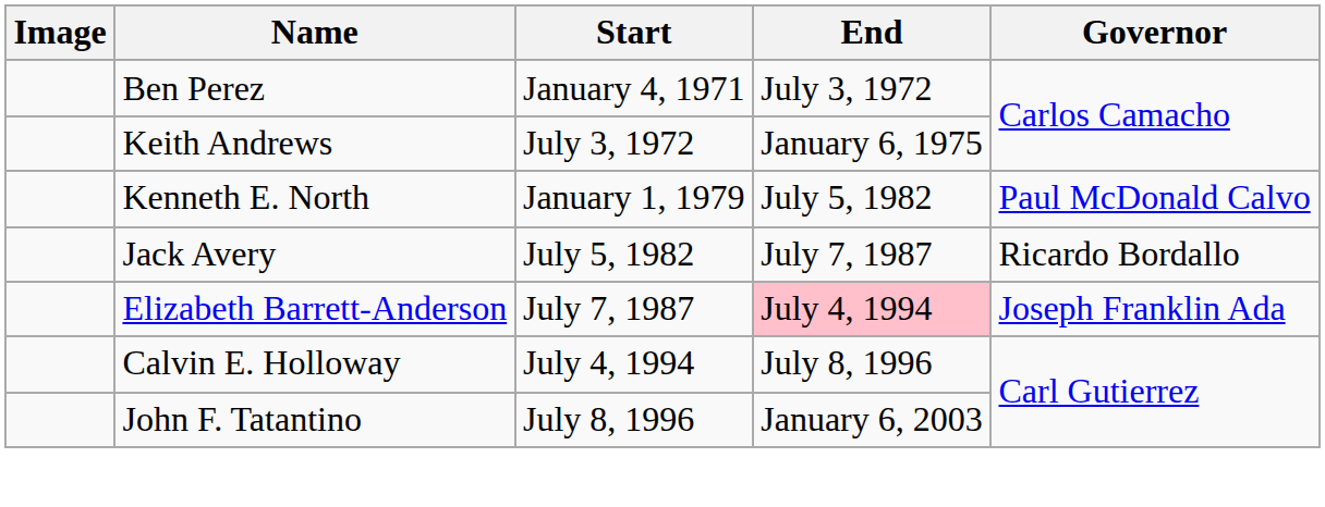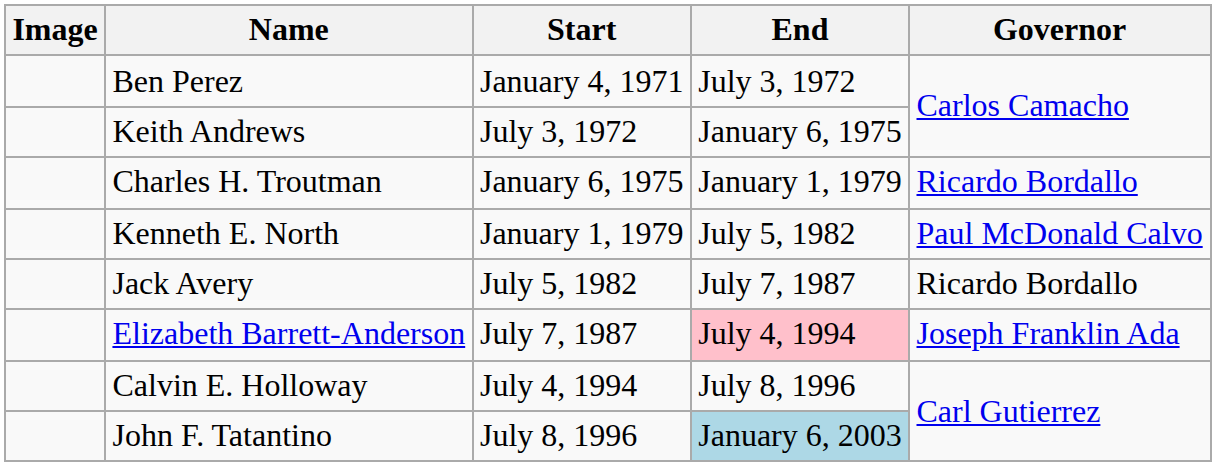 <table class="wikitable sortable">
 <tr>
 <th>Image</th>
 <th>Name</th>
 <th>Start</th>
 <th>End</th>
 <th>Governor</th>
 </tr>
 <tr>
 <td></td>
 <td>Ben Perez</td>
 <td>January 4, 1971</td>
 <td>July 3, 1972</td>
 <td rowspan=2><a href='#'>Carlos Camacho</a></td>
 </tr>
 <tr>
 <td></td>
 <td>Keith Andrews</td>
 <td>July 3, 1972</td>
 <td>January 6, 1975</td>
+</tr>
+<tr>
+<td></td>
+<td>Charles H. Troutman</td>
+<td>January 6, 1975</td>
+<td>January 1, 1979</td>
+<td><a href='#'>Ricardo Bordallo</a></td>
 </tr>
 <tr>
 <td></td>
 <td>Kenneth E. North</td>
 <td>January 1, 1979</td>
 <td>July 5, 1982</td>
 <td rowspan=2><a href='#'>Paul McDonald Calvo</a></td>
 </tr>
 <tr>
 <td rowspan=2></td>
 <td rowspan=2>Jack Avery</td>
 <td rowspan=2>July 5, 1982</td>
 <td rowspan=2>July 7, 1987</td>
 </tr>
 <tr>
 <td>Ricardo Bordallo</td>
 </tr>
 <tr>
 <td></td>
 <td><a href='#'>Elizabeth Barrett-Anderson</a></td>
 <td>July 7, 1987</td>
 <td style="background: pink;">July 4, 1994</td>
 <td rowspan=2><a href='#'>Joseph Franklin Ada</a></td>
 </tr>
 <tr>
 <td rowspan=2></td>
 <td rowspan=2>Calvin E. Holloway</td>
 <td rowspan=2>July 4, 1994</td>
 <td rowspan=2>July 8, 1996</td>
 </tr>
 <tr>
 <td rowspan=2><a href='#'>Carl Gutierrez</a></td>
 </tr>
 <tr>
 <td></td>
 <td>John F. Tatantino</td>
 <td>July 8, 1996</td>
-<td>January 6, 2003</td>
+<td style="background: lightblue;">January 6, 2003</td>
 </tr>
 </table>
